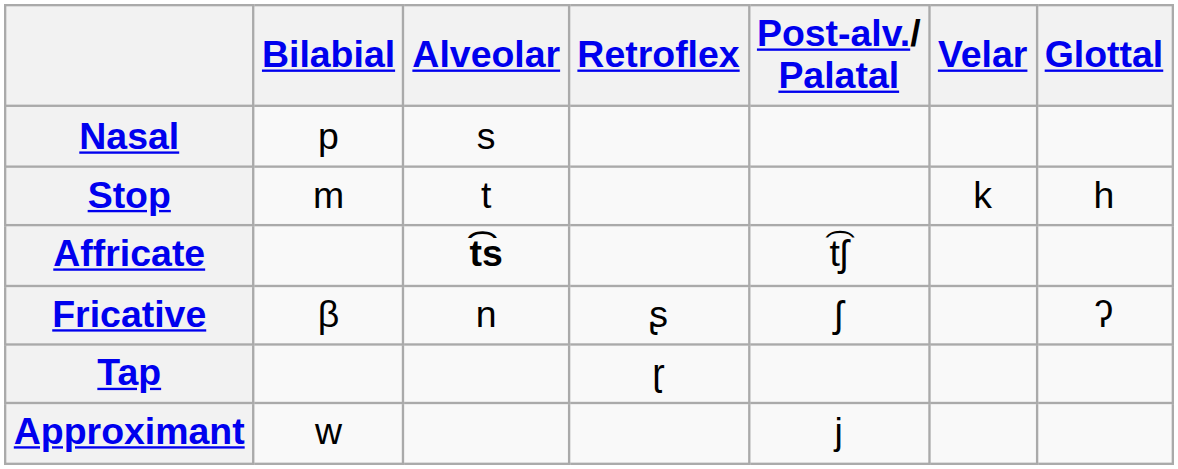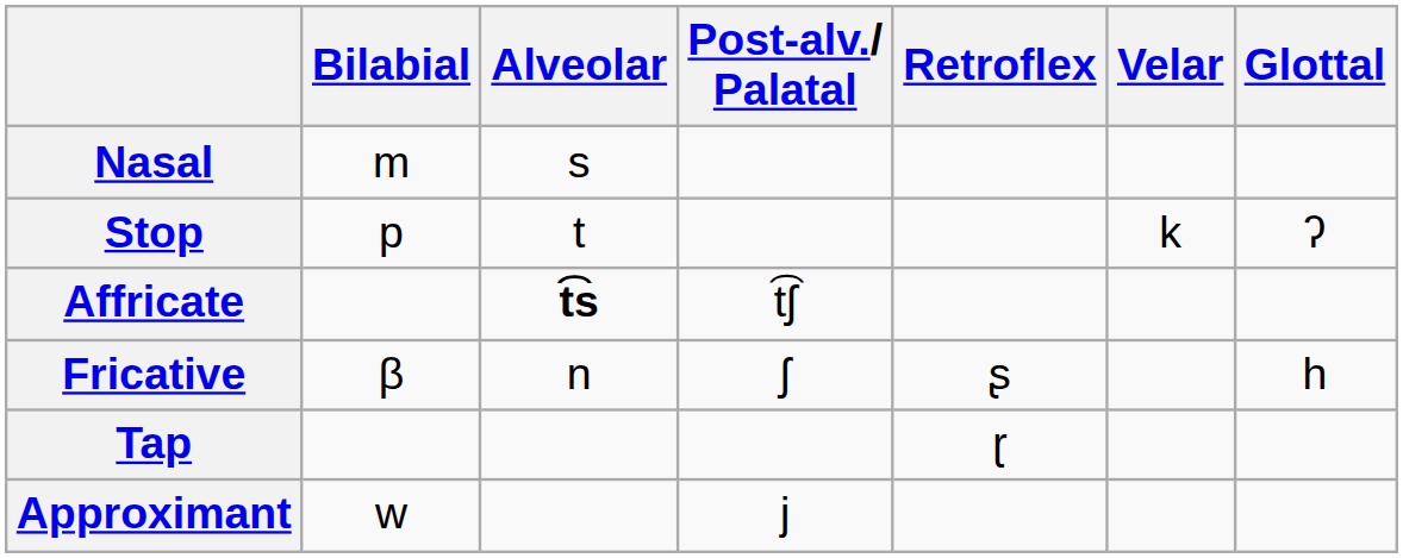 <table class="wikitable" style="text-align:center">
 <tr>
 <th></th>
 <th><a href='#'>Bilabial</a></th>
 <th><a href='#'>Alveolar</a></th>
+<th><a href='#'>Post-alv.</a>/<br><a href='#'>Palatal</a></th>
 <th><a href='#'>Retroflex</a></th>
-<th><a href='#'>Post-alv.</a>/<br><a href='#'>Palatal</a></th>
 <th><a href='#'>Velar</a></th>
 <th><a href='#'>Glottal</a></th>
 </tr>
 <tr>
 <th><a href='#'>Nasal</a></th>
-<td>p</td>
+<td>m</td>
 <td>s</td>
 <td></td>
 <td></td>
 <td></td>
 <td></td>
 </tr>
 <tr>
 <th><a href='#'>Stop</a></th>
-<td>m</td>
+<td>p</td>
 <td>t</td>
 <td></td>
 <td></td>
 <td>k</td>
-<td>h</td>
+<td>ʔ</td>
 </tr>
 <tr>
 <th><a href='#'>Affricate</a></th>
 <td></td>
 <td><strong>t͡s</strong></td>
+<td>t͡ʃ</td>
 <td></td>
-<td>t͡ʃ</td>
 <td></td>
 <td></td>
 </tr>
 <tr>
 <th><a href='#'>Fricative</a></th>
 <td>β</td>
 <td>n</td>
+<td>ʃ</td>
 <td>ʂ</td>
-<td>ʃ</td>
 <td></td>
-<td>ʔ</td>
+<td>h</td>
 </tr>
 <tr>
 <th><a href='#'>Tap</a></th>
 <td></td>
 <td></td>
+<td></td>
 <td>ɽ</td>
-<td></td>
 <td></td>
 <td></td>
 </tr>
 <tr>
 <th><a href='#'>Approximant</a></th>
 <td>w</td>
 <td></td>
+<td>j</td>
 <td></td>
-<td>j</td>
 <td></td>
 <td></td>
 </tr>
 </table>
